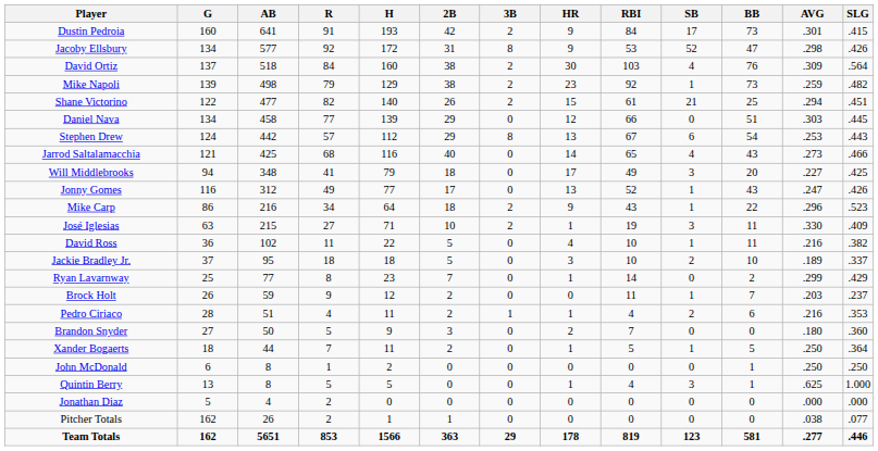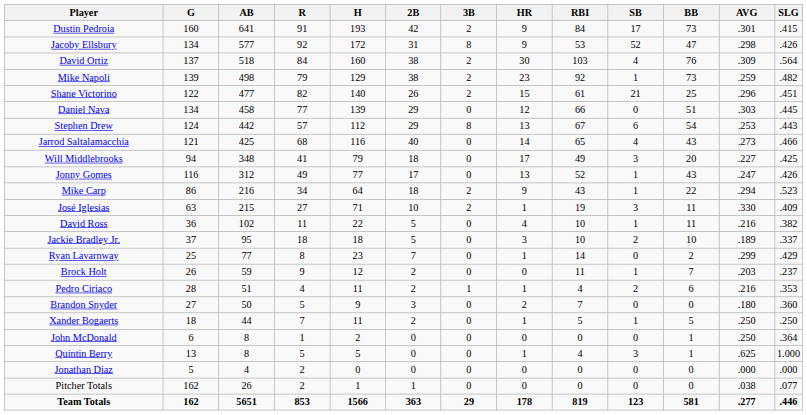 <table class=wikitable style="text-align:center">
 <tr>
 <th bgcolor=#DDDDFF; width="20%">Player</th>
 <th bgcolor=#DDDDFF; width="7%">G</th>
 <th bgcolor=#DDDDFF; width="7%">AB</th>
 <th bgcolor=#DDDDFF; width="7%">R</th>
 <th bgcolor=#DDDDFF; width="7%">H</th>
 <th bgcolor=#DDDDFF; width="7%">2B</th>
 <th bgcolor=#DDDDFF; width="7%">3B</th>
 <th bgcolor=#DDDDFF; width="7%">HR</th>
 <th bgcolor=#DDDDFF; width="7%">RBI</th>
 <th bgcolor=#DDDDFF; width="7%">SB</th>
 <th bgcolor=#DDDDFF; width="7%">BB</th>
 <th bgcolor=#DDDDFF; width="7%">AVG</th>
 <th bgcolor=#DDDDFF; width="7%">SLG</th>
 </tr>
 <tr>
 <td><a href='#'>Dustin Pedroia</a></td>
 <td>160</td>
 <td>641</td>
 <td>91</td>
 <td>193</td>
 <td>42</td>
 <td>2</td>
 <td>9</td>
 <td>84</td>
 <td>17</td>
 <td>73</td>
 <td>.301</td>
 <td>.415</td>
 </tr>
 <tr>
 <td><a href='#'>Jacoby Ellsbury</a></td>
 <td>134</td>
 <td>577</td>
 <td>92</td>
 <td>172</td>
 <td>31</td>
 <td>8</td>
 <td>9</td>
 <td>53</td>
 <td>52</td>
 <td>47</td>
 <td>.298</td>
 <td>.426</td>
 </tr>
 <tr>
 <td><a href='#'>David Ortiz</a></td>
 <td>137</td>
 <td>518</td>
 <td>84</td>
 <td>160</td>
 <td>38</td>
 <td>2</td>
 <td>30</td>
 <td>103</td>
 <td>4</td>
 <td>76</td>
 <td>.309</td>
 <td>.564</td>
 </tr>
 <tr>
 <td><a href='#'>Mike Napoli</a></td>
 <td>139</td>
 <td>498</td>
 <td>79</td>
 <td>129</td>
 <td>38</td>
 <td>2</td>
 <td>23</td>
 <td>92</td>
 <td>1</td>
 <td>73</td>
 <td>.259</td>
 <td>.482</td>
 </tr>
 <tr>
 <td><a href='#'>Shane Victorino</a></td>
 <td>122</td>
 <td>477</td>
 <td>82</td>
 <td>140</td>
 <td>26</td>
 <td>2</td>
 <td>15</td>
 <td>61</td>
 <td>21</td>
 <td>25</td>
-<td>.294</td>
+<td>.296</td>
 <td>.451</td>
 </tr>
 <tr>
 <td><a href='#'>Daniel Nava</a></td>
 <td>134</td>
 <td>458</td>
 <td>77</td>
 <td>139</td>
 <td>29</td>
 <td>0</td>
 <td>12</td>
 <td>66</td>
 <td>0</td>
 <td>51</td>
 <td>.303</td>
 <td>.445</td>
 </tr>
 <tr>
 <td><a href='#'>Stephen Drew</a></td>
 <td>124</td>
 <td>442</td>
 <td>57</td>
 <td>112</td>
 <td>29</td>
 <td>8</td>
 <td>13</td>
 <td>67</td>
 <td>6</td>
 <td>54</td>
 <td>.253</td>
 <td>.443</td>
 </tr>
 <tr>
 <td><a href='#'>Jarrod Saltalamacchia</a></td>
 <td>121</td>
 <td>425</td>
 <td>68</td>
 <td>116</td>
 <td>40</td>
 <td>0</td>
 <td>14</td>
 <td>65</td>
 <td>4</td>
 <td>43</td>
 <td>.273</td>
 <td>.466</td>
 </tr>
 <tr>
 <td><a href='#'>Will Middlebrooks</a></td>
 <td>94</td>
 <td>348</td>
 <td>41</td>
 <td>79</td>
 <td>18</td>
 <td>0</td>
 <td>17</td>
 <td>49</td>
 <td>3</td>
 <td>20</td>
 <td>.227</td>
 <td>.425</td>
 </tr>
 <tr>
 <td><a href='#'>Jonny Gomes</a></td>
 <td>116</td>
 <td>312</td>
 <td>49</td>
 <td>77</td>
 <td>17</td>
 <td>0</td>
 <td>13</td>
 <td>52</td>
 <td>1</td>
 <td>43</td>
 <td>.247</td>
 <td>.426</td>
 </tr>
 <tr>
 <td><a href='#'>Mike Carp</a></td>
 <td>86</td>
 <td>216</td>
 <td>34</td>
 <td>64</td>
 <td>18</td>
 <td>2</td>
 <td>9</td>
 <td>43</td>
 <td>1</td>
 <td>22</td>
-<td>.296</td>
+<td>.294</td>
 <td>.523</td>
 </tr>
 <tr>
 <td><a href='#'>José Iglesias</a></td>
 <td>63</td>
 <td>215</td>
 <td>27</td>
 <td>71</td>
 <td>10</td>
 <td>2</td>
 <td>1</td>
 <td>19</td>
 <td>3</td>
 <td>11</td>
 <td>.330</td>
 <td>.409</td>
 </tr>
 <tr>
 <td><a href='#'>David Ross</a></td>
 <td>36</td>
 <td>102</td>
 <td>11</td>
 <td>22</td>
 <td>5</td>
 <td>0</td>
 <td>4</td>
 <td>10</td>
 <td>1</td>
 <td>11</td>
 <td>.216</td>
 <td>.382</td>
 </tr>
 <tr>
 <td><a href='#'>Jackie Bradley Jr.</a></td>
 <td>37</td>
 <td>95</td>
 <td>18</td>
 <td>18</td>
 <td>5</td>
 <td>0</td>
 <td>3</td>
 <td>10</td>
 <td>2</td>
 <td>10</td>
 <td>.189</td>
 <td>.337</td>
 </tr>
 <tr>
 <td><a href='#'>Ryan Lavarnway</a></td>
 <td>25</td>
 <td>77</td>
 <td>8</td>
 <td>23</td>
 <td>7</td>
 <td>0</td>
 <td>1</td>
 <td>14</td>
 <td>0</td>
 <td>2</td>
 <td>.299</td>
 <td>.429</td>
 </tr>
 <tr>
 <td><a href='#'>Brock Holt</a></td>
 <td>26</td>
 <td>59</td>
 <td>9</td>
 <td>12</td>
 <td>2</td>
 <td>0</td>
 <td>0</td>
 <td>11</td>
 <td>1</td>
 <td>7</td>
 <td>.203</td>
 <td>.237</td>
 </tr>
 <tr>
 <td><a href='#'>Pedro Ciriaco</a></td>
 <td>28</td>
 <td>51</td>
 <td>4</td>
 <td>11</td>
 <td>2</td>
 <td>1</td>
 <td>1</td>
 <td>4</td>
 <td>2</td>
 <td>6</td>
 <td>.216</td>
 <td>.353</td>
 </tr>
 <tr>
 <td><a href='#'>Brandon Snyder</a></td>
 <td>27</td>
 <td>50</td>
 <td>5</td>
 <td>9</td>
 <td>3</td>
 <td>0</td>
 <td>2</td>
 <td>7</td>
 <td>0</td>
 <td>0</td>
 <td>.180</td>
 <td>.360</td>
 </tr>
 <tr>
 <td><a href='#'>Xander Bogaerts</a></td>
 <td>18</td>
 <td>44</td>
 <td>7</td>
 <td>11</td>
 <td>2</td>
 <td>0</td>
 <td>1</td>
 <td>5</td>
 <td>1</td>
 <td>5</td>
 <td>.250</td>
-<td>.364</td>
+<td>.250</td>
 </tr>
 <tr>
 <td><a href='#'>John McDonald</a></td>
 <td>6</td>
 <td>8</td>
 <td>1</td>
 <td>2</td>
 <td>0</td>
 <td>0</td>
 <td>0</td>
 <td>0</td>
 <td>0</td>
 <td>1</td>
 <td>.250</td>
-<td>.250</td>
+<td>.364</td>
 </tr>
 <tr>
 <td><a href='#'>Quintin Berry</a></td>
 <td>13</td>
 <td>8</td>
 <td>5</td>
 <td>5</td>
 <td>0</td>
 <td>0</td>
 <td>1</td>
 <td>4</td>
 <td>3</td>
 <td>1</td>
 <td>.625</td>
 <td>1.000</td>
 </tr>
 <tr>
 <td><a href='#'>Jonathan Diaz</a></td>
 <td>5</td>
 <td>4</td>
 <td>2</td>
 <td>0</td>
 <td>0</td>
 <td>0</td>
 <td>0</td>
 <td>0</td>
 <td>0</td>
 <td>0</td>
 <td>.000</td>
 <td>.000</td>
 </tr>
 <tr>
 <td>Pitcher Totals</td>
 <td>162</td>
 <td>26</td>
 <td>2</td>
 <td>1</td>
 <td>1</td>
 <td>0</td>
 <td>0</td>
 <td>0</td>
 <td>0</td>
 <td>0</td>
 <td>.038</td>
 <td>.077</td>
 </tr>
 <tr>
 <td><strong>Team Totals</strong></td>
 <td><strong>162</strong></td>
 <td><strong>5651</strong></td>
 <td><strong>853</strong></td>
 <td><strong>1566</strong></td>
 <td><strong>363</strong></td>
 <td><strong>29</strong></td>
 <td><strong>178</strong></td>
 <td><strong>819</strong></td>
 <td><strong>123</strong></td>
 <td><strong>581</strong></td>
 <td><strong>.277</strong></td>
 <td><strong>.446</strong></td>
 </tr>
 </table>
